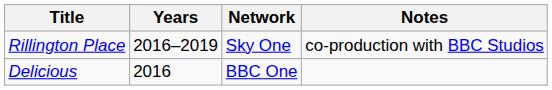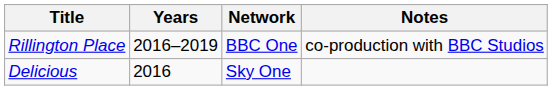 <table class="wikitable sortable">
 <tr>
 <th>Title</th>
 <th>Years</th>
 <th>Network</th>
 <th>Notes</th>
 </tr>
 <tr>
 <td><em><a href='#'>Rillington Place</a></em></td>
 <td>2016–2019</td>
-<td><a href='#'>Sky One</a></td>
+<td><a href='#'>BBC One</a></td>
 <td>co-production with <a href='#'>BBC Studios</a></td>
 </tr>
 <tr>
 <td><em><a href='#'>Delicious</a></em></td>
 <td>2016</td>
-<td><a href='#'>BBC One</a></td>
+<td><a href='#'>Sky One</a></td>
 <td></td>
 </tr>
 </table>
